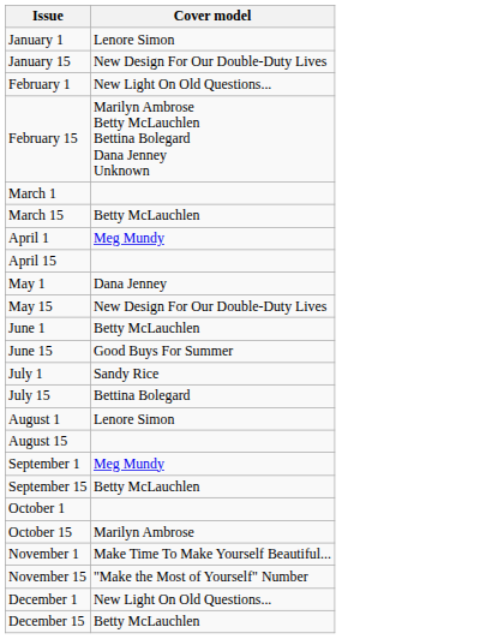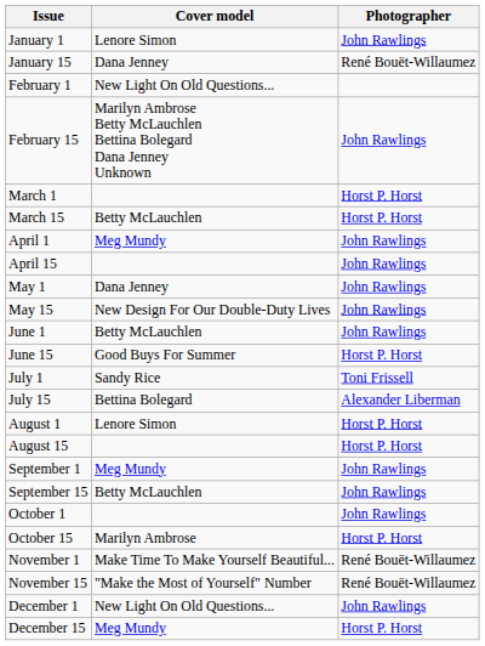 <table class="sortable wikitable">
 <tr>
 <th>Issue</th>
 <th>Cover model</th>
+<th>Photographer</th>
 </tr>
 <tr>
 <td>January 1</td>
 <td>Lenore Simon</td>
+<td><a href='#'>John Rawlings</a></td>
 </tr>
 <tr>
 <td>January 15</td>
-<td>New Design For Our Double-Duty Lives</td>
+<td>Dana Jenney</td>
+<td>René Bouët-Willaumez</td>
 </tr>
 <tr>
 <td>February 1</td>
 <td>New Light On Old Questions...</td>
+<td></td>
 </tr>
 <tr>
 <td>February 15</td>
 <td>Marilyn Ambrose <br> Betty McLauchlen <br> Bettina Bolegard <br> Dana Jenney <br> Unknown</td>
+<td><a href='#'>John Rawlings</a></td>
 </tr>
 <tr>
 <td>March 1</td>
 <td></td>
+<td><a href='#'>Horst P. Horst</a></td>
 </tr>
 <tr>
 <td>March 15</td>
 <td>Betty McLauchlen</td>
+<td><a href='#'>Horst P. Horst</a></td>
 </tr>
 <tr>
 <td>April 1</td>
 <td><a href='#'>Meg Mundy</a></td>
+<td><a href='#'>John Rawlings</a></td>
 </tr>
 <tr>
 <td>April 15</td>
 <td></td>
+<td><a href='#'>John Rawlings</a></td>
 </tr>
 <tr>
 <td>May 1</td>
 <td>Dana Jenney</td>
+<td><a href='#'>John Rawlings</a></td>
 </tr>
 <tr>
 <td>May 15</td>
 <td>New Design For Our Double-Duty Lives</td>
+<td><a href='#'>John Rawlings</a></td>
 </tr>
 <tr>
 <td>June 1</td>
 <td>Betty McLauchlen</td>
+<td><a href='#'>John Rawlings</a></td>
 </tr>
 <tr>
 <td>June 15</td>
 <td>Good Buys For Summer</td>
+<td><a href='#'>Horst P. Horst</a></td>
 </tr>
 <tr>
 <td>July 1</td>
 <td>Sandy Rice</td>
+<td><a href='#'>Toni Frissell</a></td>
 </tr>
 <tr>
 <td>July 15</td>
 <td>Bettina Bolegard</td>
+<td><a href='#'>Alexander Liberman</a></td>
 </tr>
 <tr>
 <td>August 1</td>
 <td>Lenore Simon</td>
+<td><a href='#'>Horst P. Horst</a></td>
 </tr>
 <tr>
 <td>August 15</td>
 <td></td>
+<td><a href='#'>Horst P. Horst</a></td>
 </tr>
 <tr>
 <td>September 1</td>
 <td><a href='#'>Meg Mundy</a></td>
+<td><a href='#'>John Rawlings</a></td>
 </tr>
 <tr>
 <td>September 15</td>
 <td>Betty McLauchlen</td>
+<td><a href='#'>John Rawlings</a></td>
 </tr>
 <tr>
 <td>October 1</td>
 <td></td>
+<td><a href='#'>John Rawlings</a></td>
 </tr>
 <tr>
 <td>October 15</td>
 <td>Marilyn Ambrose</td>
+<td><a href='#'>Horst P. Horst</a></td>
 </tr>
 <tr>
 <td>November 1</td>
 <td>Make Time To Make Yourself Beautiful...</td>
+<td>René Bouët-Willaumez</td>
 </tr>
 <tr>
 <td>November 15</td>
 <td>"Make the Most of Yourself" Number</td>
+<td>René Bouët-Willaumez</td>
 </tr>
 <tr>
 <td>December 1</td>
 <td>New Light On Old Questions...</td>
+<td><a href='#'>John Rawlings</a></td>
 </tr>
 <tr>
 <td>December 15</td>
-<td>Betty McLauchlen</td>
+<td><a href='#'>Meg Mundy</a></td>
+<td><a href='#'>Horst P. Horst</a></td>
 </tr>
 </table>
